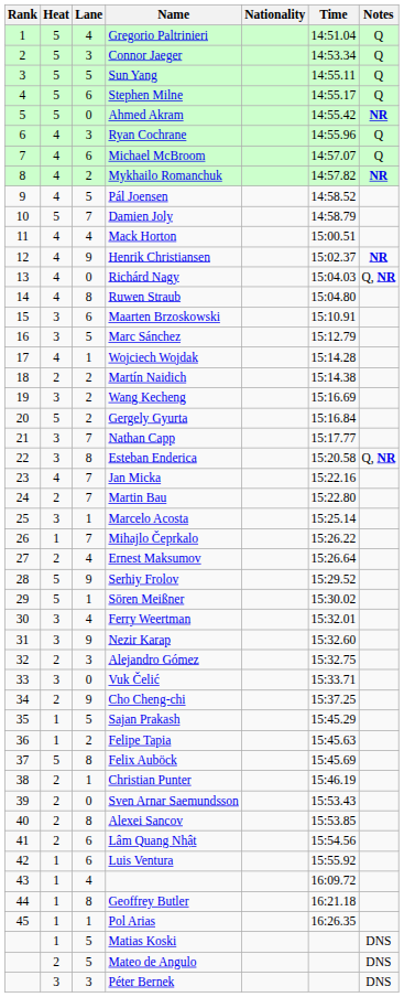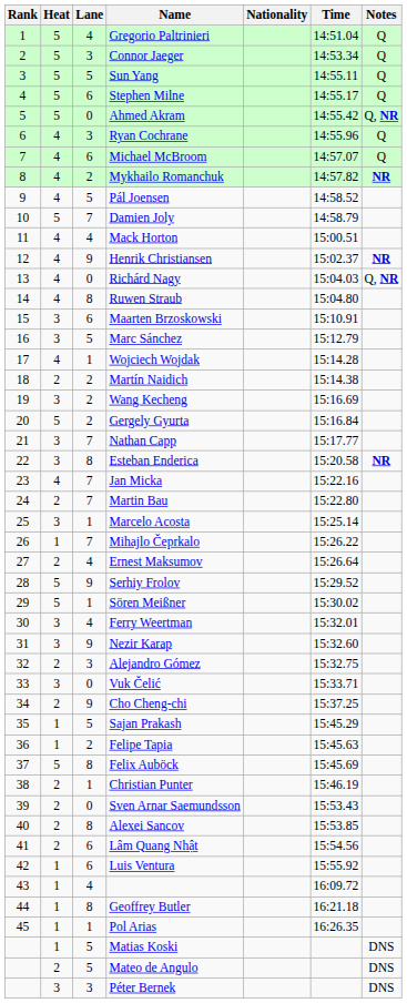 <table class="wikitable sortable" style="text-align:center">
 <tr>
 <th>Rank</th>
 <th>Heat</th>
 <th>Lane</th>
 <th>Name</th>
 <th>Nationality</th>
 <th>Time</th>
 <th>Notes</th>
 </tr>
 <tr bgcolor=ccffcc>
 <td>1</td>
 <td>5</td>
 <td>4</td>
 <td align=left><a href='#'>Gregorio Paltrinieri</a></td>
 <td align=left></td>
 <td>14:51.04</td>
 <td>Q</td>
 </tr>
 <tr bgcolor=ccffcc>
 <td>2</td>
 <td>5</td>
 <td>3</td>
 <td align=left><a href='#'>Connor Jaeger</a></td>
 <td align=left></td>
 <td>14:53.34</td>
 <td>Q</td>
 </tr>
 <tr bgcolor=ccffcc>
 <td>3</td>
 <td>5</td>
 <td>5</td>
 <td align=left><a href='#'>Sun Yang</a></td>
 <td align=left></td>
 <td>14:55.11</td>
 <td>Q</td>
 </tr>
 <tr bgcolor=ccffcc>
 <td>4</td>
 <td>5</td>
 <td>6</td>
 <td align=left><a href='#'>Stephen Milne</a></td>
 <td align=left></td>
 <td>14:55.17</td>
 <td>Q</td>
 </tr>
 <tr bgcolor=ccffcc>
 <td>5</td>
 <td>5</td>
 <td>0</td>
 <td align=left><a href='#'>Ahmed Akram</a></td>
 <td align=left></td>
 <td>14:55.42</td>
-<td><strong><a href='#'>NR</a></strong></td>
+<td>Q, <strong><a href='#'>NR</a></strong></td>
 </tr>
 <tr bgcolor=ccffcc>
 <td>6</td>
 <td>4</td>
 <td>3</td>
 <td align=left><a href='#'>Ryan Cochrane</a></td>
 <td align=left></td>
 <td>14:55.96</td>
 <td>Q</td>
 </tr>
 <tr bgcolor=ccffcc>
 <td>7</td>
 <td>4</td>
 <td>6</td>
 <td align=left><a href='#'>Michael McBroom</a></td>
 <td align=left></td>
 <td>14:57.07</td>
 <td>Q</td>
 </tr>
 <tr bgcolor=ccffcc>
 <td>8</td>
 <td>4</td>
 <td>2</td>
 <td align=left><a href='#'>Mykhailo Romanchuk</a></td>
 <td align=left></td>
 <td>14:57.82</td>
 <td><strong><a href='#'>NR</a></strong></td>
 </tr>
 <tr>
 <td>9</td>
 <td>4</td>
 <td>5</td>
 <td align=left><a href='#'>Pál Joensen</a></td>
 <td align=left></td>
 <td>14:58.52</td>
 <td></td>
 </tr>
 <tr>
 <td>10</td>
 <td>5</td>
 <td>7</td>
 <td align=left><a href='#'>Damien Joly</a></td>
 <td align=left></td>
 <td>14:58.79</td>
 <td></td>
 </tr>
 <tr>
 <td>11</td>
 <td>4</td>
 <td>4</td>
 <td align=left><a href='#'>Mack Horton</a></td>
 <td align=left></td>
 <td>15:00.51</td>
 <td></td>
 </tr>
 <tr>
 <td>12</td>
 <td>4</td>
 <td>9</td>
 <td align=left><a href='#'>Henrik Christiansen</a></td>
 <td align=left></td>
 <td>15:02.37</td>
 <td><strong><a href='#'>NR</a></strong></td>
 </tr>
 <tr>
 <td>13</td>
 <td>4</td>
 <td>0</td>
 <td align=left><a href='#'>Richárd Nagy</a></td>
 <td align=left></td>
 <td>15:04.03</td>
 <td>Q, <strong><a href='#'>NR</a></strong></td>
 </tr>
 <tr>
 <td>14</td>
 <td>4</td>
 <td>8</td>
 <td align=left><a href='#'>Ruwen Straub</a></td>
 <td align=left></td>
 <td>15:04.80</td>
 <td></td>
 </tr>
 <tr>
 <td>15</td>
 <td>3</td>
 <td>6</td>
 <td align=left><a href='#'>Maarten Brzoskowski</a></td>
 <td align=left></td>
 <td>15:10.91</td>
 <td></td>
 </tr>
 <tr>
 <td>16</td>
 <td>3</td>
 <td>5</td>
 <td align=left><a href='#'>Marc Sánchez</a></td>
 <td align=left></td>
 <td>15:12.79</td>
 <td></td>
 </tr>
 <tr>
 <td>17</td>
 <td>4</td>
 <td>1</td>
 <td align=left><a href='#'>Wojciech Wojdak</a></td>
 <td align=left></td>
 <td>15:14.28</td>
 <td></td>
 </tr>
 <tr>
 <td>18</td>
 <td>2</td>
 <td>2</td>
 <td align=left><a href='#'>Martín Naidich</a></td>
 <td align=left></td>
 <td>15:14.38</td>
 <td></td>
 </tr>
 <tr>
 <td>19</td>
 <td>3</td>
 <td>2</td>
 <td align=left><a href='#'>Wang Kecheng</a></td>
 <td align=left></td>
 <td>15:16.69</td>
 <td></td>
 </tr>
 <tr>
 <td>20</td>
 <td>5</td>
 <td>2</td>
 <td align=left><a href='#'>Gergely Gyurta</a></td>
 <td align=left></td>
 <td>15:16.84</td>
 <td></td>
 </tr>
 <tr>
 <td>21</td>
 <td>3</td>
 <td>7</td>
 <td align=left><a href='#'>Nathan Capp</a></td>
 <td align=left></td>
 <td>15:17.77</td>
 <td></td>
 </tr>
 <tr>
 <td>22</td>
 <td>3</td>
 <td>8</td>
 <td align=left><a href='#'>Esteban Enderica</a></td>
 <td align=left></td>
 <td>15:20.58</td>
-<td>Q, <strong><a href='#'>NR</a></strong></td>
+<td><strong><a href='#'>NR</a></strong></td>
 </tr>
 <tr>
 <td>23</td>
 <td>4</td>
 <td>7</td>
 <td align=left><a href='#'>Jan Micka</a></td>
 <td align=left></td>
 <td>15:22.16</td>
 <td></td>
 </tr>
 <tr>
 <td>24</td>
 <td>2</td>
 <td>7</td>
 <td align=left><a href='#'>Martin Bau</a></td>
 <td align=left></td>
 <td>15:22.80</td>
 <td></td>
 </tr>
 <tr>
 <td>25</td>
 <td>3</td>
 <td>1</td>
 <td align=left><a href='#'>Marcelo Acosta</a></td>
 <td align=left></td>
 <td>15:25.14</td>
 <td></td>
 </tr>
 <tr>
 <td>26</td>
 <td>1</td>
 <td>7</td>
 <td align=left><a href='#'>Mihajlo Čeprkalo</a></td>
 <td align=left></td>
 <td>15:26.22</td>
 <td></td>
 </tr>
 <tr>
 <td>27</td>
 <td>2</td>
 <td>4</td>
 <td align=left><a href='#'>Ernest Maksumov</a></td>
 <td align=left></td>
 <td>15:26.64</td>
 <td></td>
 </tr>
 <tr>
 <td>28</td>
 <td>5</td>
 <td>9</td>
 <td align=left><a href='#'>Serhiy Frolov</a></td>
 <td align=left></td>
 <td>15:29.52</td>
 <td></td>
 </tr>
 <tr>
 <td>29</td>
 <td>5</td>
 <td>1</td>
 <td align=left><a href='#'>Sören Meißner</a></td>
 <td align=left></td>
 <td>15:30.02</td>
 <td></td>
 </tr>
 <tr>
 <td>30</td>
 <td>3</td>
 <td>4</td>
 <td align=left><a href='#'>Ferry Weertman</a></td>
 <td align=left></td>
 <td>15:32.01</td>
 <td></td>
 </tr>
 <tr>
 <td>31</td>
 <td>3</td>
 <td>9</td>
 <td align=left><a href='#'>Nezir Karap</a></td>
 <td align=left></td>
 <td>15:32.60</td>
 <td></td>
 </tr>
 <tr>
 <td>32</td>
 <td>2</td>
 <td>3</td>
 <td align=left><a href='#'>Alejandro Gómez</a></td>
 <td align=left></td>
 <td>15:32.75</td>
 <td></td>
 </tr>
 <tr>
 <td>33</td>
 <td>3</td>
 <td>0</td>
 <td align=left><a href='#'>Vuk Čelić</a></td>
 <td align=left></td>
 <td>15:33.71</td>
 <td></td>
 </tr>
 <tr>
 <td>34</td>
 <td>2</td>
 <td>9</td>
 <td align=left><a href='#'>Cho Cheng-chi</a></td>
 <td align=left></td>
 <td>15:37.25</td>
 <td></td>
 </tr>
 <tr>
 <td>35</td>
 <td>1</td>
 <td>5</td>
 <td align=left><a href='#'>Sajan Prakash</a></td>
 <td align=left></td>
 <td>15:45.29</td>
 <td></td>
 </tr>
 <tr>
 <td>36</td>
 <td>1</td>
 <td>2</td>
 <td align=left><a href='#'>Felipe Tapia</a></td>
 <td align=left></td>
 <td>15:45.63</td>
 <td></td>
 </tr>
 <tr>
 <td>37</td>
 <td>5</td>
 <td>8</td>
 <td align=left><a href='#'>Felix Auböck</a></td>
 <td align=left></td>
 <td>15:45.69</td>
 <td></td>
 </tr>
 <tr>
 <td>38</td>
 <td>2</td>
 <td>1</td>
 <td align=left><a href='#'>Christian Punter</a></td>
 <td align=left></td>
 <td>15:46.19</td>
 <td></td>
 </tr>
 <tr>
 <td>39</td>
 <td>2</td>
 <td>0</td>
 <td align=left><a href='#'>Sven Arnar Saemundsson</a></td>
 <td align=left></td>
 <td>15:53.43</td>
 <td></td>
 </tr>
 <tr>
 <td>40</td>
 <td>2</td>
 <td>8</td>
 <td align=left><a href='#'>Alexei Sancov</a></td>
 <td align=left></td>
 <td>15:53.85</td>
 <td></td>
 </tr>
 <tr>
 <td>41</td>
 <td>2</td>
 <td>6</td>
 <td align=left><a href='#'>Lâm Quang Nhật</a></td>
 <td align=left></td>
 <td>15:54.56</td>
 <td></td>
 </tr>
 <tr>
 <td>42</td>
 <td>1</td>
 <td>6</td>
 <td align=left><a href='#'>Luis Ventura</a></td>
 <td align=left></td>
 <td>15:55.92</td>
 <td></td>
 </tr>
 <tr>
 <td>43</td>
 <td>1</td>
 <td>4</td>
 <td align=left></td>
 <td align=left></td>
 <td>16:09.72</td>
 <td></td>
 </tr>
 <tr>
 <td>44</td>
 <td>1</td>
 <td>8</td>
 <td align=left><a href='#'>Geoffrey Butler</a></td>
 <td align=left></td>
 <td>16:21.18</td>
 <td></td>
 </tr>
 <tr>
 <td>45</td>
 <td>1</td>
 <td>1</td>
 <td align=left><a href='#'>Pol Arias</a></td>
 <td align=left></td>
 <td>16:26.35</td>
 <td></td>
 </tr>
 <tr>
 <td></td>
 <td>1</td>
 <td>5</td>
 <td align=left><a href='#'>Matias Koski</a></td>
 <td align=left></td>
 <td></td>
 <td>DNS</td>
 </tr>
 <tr>
 <td></td>
 <td>2</td>
 <td>5</td>
 <td align=left><a href='#'>Mateo de Angulo</a></td>
 <td align=left></td>
 <td></td>
 <td>DNS</td>
 </tr>
 <tr>
 <td></td>
 <td>3</td>
 <td>3</td>
 <td align=left><a href='#'>Péter Bernek</a></td>
 <td align=left></td>
 <td></td>
 <td>DNS</td>
 </tr>
 </table>
